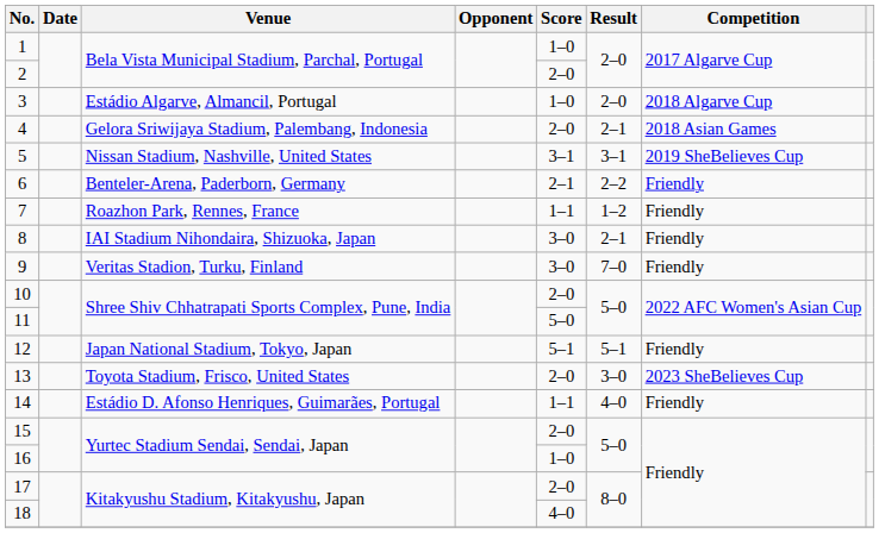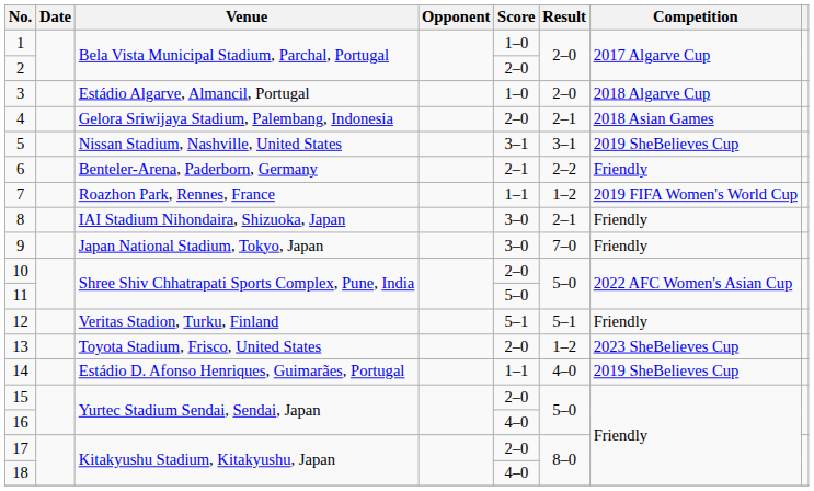 <table class="wikitable">
 <tr>
 <th scope="col">No.</th>
 <th scope="col">Date</th>
 <th scope="col">Venue</th>
 <th scope="col">Opponent</th>
 <th scope="col">Score</th>
 <th scope="col">Result</th>
 <th scope="col">Competition</th>
 <th scope="col" class="unsortable"></th>
 </tr>
 <tr>
 <td style="text-align:center">1</td>
 <td rowspan="2"></td>
 <td rowspan="2"><a href='#'>Bela Vista Municipal Stadium</a>, <a href='#'>Parchal</a>, <a href='#'>Portugal</a></td>
 <td rowspan="2"></td>
 <td align=center>1–0</td>
 <td rowspan="2" style="text-align:center">2–0</td>
 <td rowspan="2"><a href='#'>2017 Algarve Cup</a></td>
 <td rowspan="2"></td>
 </tr>
 <tr>
 <td style="text-align:center">2</td>
 <td style="text-align:center">2–0</td>
 </tr>
 <tr>
 <td style="text-align:center">3</td>
 <td></td>
 <td><a href='#'>Estádio Algarve</a>, <a href='#'>Almancil</a>, Portugal</td>
 <td></td>
 <td style="text-align:center">1–0</td>
 <td style="text-align:center">2–0</td>
 <td><a href='#'>2018 Algarve Cup</a></td>
 <td></td>
 </tr>
 <tr>
 <td style="text-align:center">4</td>
 <td></td>
 <td><a href='#'>Gelora Sriwijaya Stadium</a>, <a href='#'>Palembang</a>, <a href='#'>Indonesia</a></td>
 <td></td>
 <td style="text-align:center">2–0</td>
 <td style="text-align:center">2–1</td>
 <td><a href='#'>2018 Asian Games</a></td>
 <td></td>
 </tr>
 <tr>
 <td style="text-align:center">5</td>
 <td></td>
 <td><a href='#'>Nissan Stadium</a>, <a href='#'>Nashville</a>, <a href='#'>United States</a></td>
 <td></td>
 <td style="text-align:center">3–1</td>
 <td style="text-align:center">3–1</td>
 <td><a href='#'>2019 SheBelieves Cup</a></td>
 <td></td>
 </tr>
 <tr>
 <td style="text-align:center">6</td>
 <td></td>
 <td><a href='#'>Benteler-Arena</a>, <a href='#'>Paderborn</a>, <a href='#'>Germany</a></td>
 <td></td>
 <td style="text-align:center">2–1</td>
 <td style="text-align:center">2–2</td>
 <td><a href='#'>Friendly</a></td>
 <td></td>
 </tr>
 <tr>
 <td style="text-align:center">7</td>
 <td></td>
 <td><a href='#'>Roazhon Park</a>, <a href='#'>Rennes</a>, <a href='#'>France</a></td>
 <td></td>
 <td style="text-align:center">1–1</td>
 <td style="text-align:center">1–2</td>
-<td>Friendly</td>
+<td><a href='#'>2019 FIFA Women's World Cup</a></td>
 <td></td>
 </tr>
 <tr>
 <td style="text-align:center">8</td>
 <td></td>
 <td><a href='#'>IAI Stadium Nihondaira</a>, <a href='#'>Shizuoka</a>, <a href='#'>Japan</a></td>
 <td></td>
 <td style="text-align:center">3–0</td>
 <td style="text-align:center">2–1</td>
 <td>Friendly</td>
 <td></td>
 </tr>
 <tr>
 <td style="text-align:center">9</td>
 <td></td>
-<td><a href='#'>Veritas Stadion</a>, <a href='#'>Turku</a>, <a href='#'>Finland</a></td>
+<td><a href='#'>Japan National Stadium</a>, <a href='#'>Tokyo</a>, Japan</td>
 <td></td>
 <td style="text-align:center">3–0</td>
 <td style="text-align:center">7–0</td>
 <td>Friendly</td>
 <td></td>
 </tr>
 <tr>
 <td style="text-align:center">10</td>
 <td rowspan="2"></td>
 <td rowspan="2"><a href='#'>Shree Shiv Chhatrapati Sports Complex</a>, <a href='#'>Pune</a>, <a href='#'>India</a></td>
 <td rowspan="2"></td>
 <td align=center>2–0</td>
 <td rowspan="2" style="text-align:center">5–0</td>
 <td rowspan="2"><a href='#'>2022 AFC Women's Asian Cup</a></td>
 <td rowspan="2"></td>
 </tr>
 <tr>
 <td style="text-align:center">11</td>
 <td style="text-align:center">5–0</td>
 </tr>
 <tr>
 <td align=center>12</td>
 <td></td>
-<td><a href='#'>Japan National Stadium</a>, <a href='#'>Tokyo</a>, Japan</td>
+<td><a href='#'>Veritas Stadion</a>, <a href='#'>Turku</a>, <a href='#'>Finland</a></td>
 <td></td>
 <td style="text-align:center">5–1</td>
 <td style="text-align:center">5–1</td>
 <td>Friendly</td>
 <td></td>
 </tr>
 <tr>
 <td style="text-align:center">13</td>
 <td></td>
 <td><a href='#'>Toyota Stadium</a>, <a href='#'>Frisco</a>, <a href='#'>United States</a></td>
 <td></td>
 <td style="text-align:center">2–0</td>
-<td style="text-align:center">3–0</td>
+<td style="text-align:center">1–2</td>
 <td><a href='#'>2023 SheBelieves Cup</a></td>
 <td></td>
 </tr>
 <tr>
 <td style="text-align:center">14</td>
 <td></td>
 <td><a href='#'>Estádio D. Afonso Henriques</a>,  <a href='#'>Guimarães</a>, <a href='#'>Portugal</a></td>
 <td></td>
 <td style="text-align:center">1–1</td>
 <td style="text-align:center">4–0</td>
-<td>Friendly</td>
+<td><a href='#'>2019 SheBelieves Cup</a></td>
 <td></td>
 </tr>
 <tr>
 <td style="text-align:center">15</td>
 <td rowspan="2"></td>
 <td rowspan="2"><a href='#'>Yurtec Stadium Sendai</a>, <a href='#'>Sendai</a>, Japan</td>
 <td rowspan="2"></td>
 <td align=center>2–0</td>
 <td rowspan="2" style="text-align:center">5–0</td>
 <td rowspan="4">Friendly</td>
 <td rowspan="2"></td>
 </tr>
 <tr>
 <td style="text-align:center">16</td>
-<td style="text-align:center">1–0</td>
+<td style="text-align:center">4–0</td>
 </tr>
 <tr>
 <td style="text-align:center">17</td>
 <td rowspan="2"></td>
 <td rowspan="2"><a href='#'>Kitakyushu Stadium</a>, <a href='#'>Kitakyushu</a>, Japan</td>
 <td rowspan="2"></td>
 <td style="text-align:center">2–0</td>
 <td rowspan="2" style="text-align:center">8–0</td>
 <td rowspan="2"></td>
 </tr>
 <tr>
 <td style="text-align:center">18</td>
 <td style="text-align:center">4–0</td>
 </tr>
 <tr>
 </tr>
 </table>
